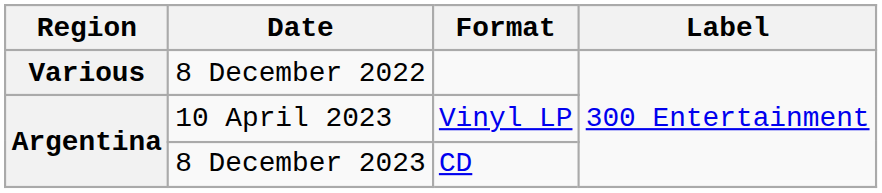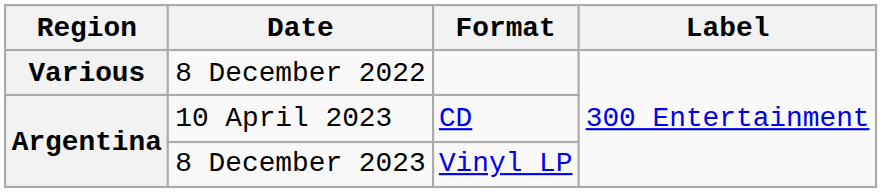 <table class="wikitable plainrowheaders">
 <tr>
 <th scope="col">Region</th>
 <th scope="col">Date</th>
 <th scope="col">Format</th>
 <th scope="col">Label</th>
 </tr>
 <tr>
 <th rowspan="1" scope="row">Various</th>
 <td>8 December 2022</td>
 <td></td>
 <td rowspan="3"><a href='#'>300 Entertainment</a></td>
 </tr>
 <tr>
 <th rowspan="3" scope="row">Argentina</th>
 <td>10 April 2023</td>
-<td><a href='#'>Vinyl LP</a></td>
+<td><a href='#'>CD</a></td>
 </tr>
 <tr>
 <td>8 December 2023</td>
-<td><a href='#'>CD</a></td>
+<td><a href='#'>Vinyl LP</a></td>
 </tr>
 </table>
